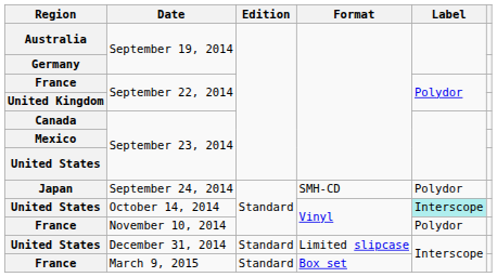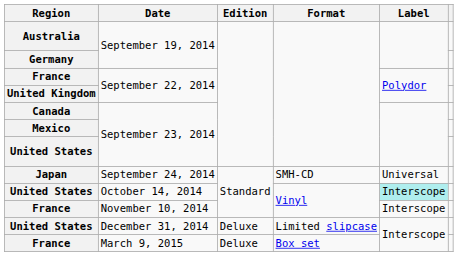 <table class="wikitable plainrowheaders">
 <tr>
 <th scope="col">Region</th>
 <th scope="col">Date</th>
 <th scope="col">Edition</th>
 <th scope="col">Format</th>
 <th scope="col">Label</th>
 <th scope="col"></th>
 </tr>
 <tr>
 <th scope="row">Australia</th>
 <td rowspan="2">September 19, 2014</td>
 <td rowspan="7"></td>
 <td rowspan="7"></td>
 <td rowspan="2"></td>
 <td style="text-align:center;"><br><br></td>
 </tr>
 <tr>
 <th scope="row">Germany</th>
 <td style="text-align:center;"><br></td>
 </tr>
 <tr>
 <th scope="row">France</th>
 <td rowspan="2">September 22, 2014</td>
 <td rowspan="2"><a href='#'>Polydor</a></td>
 <td style="text-align:center;"></td>
 </tr>
 <tr>
 <th scope="row">United Kingdom</th>
 <td style="text-align:center;"></td>
 </tr>
 <tr>
 <th scope="row">Canada</th>
 <td rowspan="3">September 23, 2014</td>
 <td rowspan="3"></td>
 <td style="text-align:center;"><br></td>
 </tr>
 <tr>
 <th scope="row">Mexico</th>
 <td style="text-align:center;"><br></td>
 </tr>
 <tr>
 <th scope="row">United States</th>
 <td style="text-align:center;"><br><br></td>
 </tr>
 <tr>
 <th scope="row">Japan</th>
 <td>September 24, 2014</td>
 <td rowspan="3">Standard</td>
 <td>SMH-CD</td>
-<td>Polydor</td>
+<td>Universal</td>
 <td style="text-align:center;"></td>
 </tr>
 <tr>
 <th scope="row">United States</th>
 <td>October 14, 2014</td>
 <td rowspan="2"><a href='#'>Vinyl</a></td>
 <td style="background: paleturquoise;">Interscope</td>
 <td style="text-align:center;"></td>
 </tr>
 <tr>
 <th scope="row">France</th>
 <td>November 10, 2014</td>
-<td>Polydor</td>
+<td>Interscope</td>
 <td style="text-align:center;"></td>
 </tr>
 <tr>
 <th scope="row">United States</th>
 <td>December 31, 2014</td>
-<td>Standard</td>
+<td>Deluxe</td>
 <td>Limited <a href='#'>slipcase</a></td>
 <td rowspan="2">Interscope</td>
 <td style="text-align:center;"></td>
 </tr>
 <tr>
 <th scope="row">France</th>
 <td>March 9, 2015</td>
-<td>Standard</td>
+<td>Deluxe</td>
 <td><a href='#'>Box set</a></td>
 <td style="text-align:center;"></td>
 </tr>
 </table>
